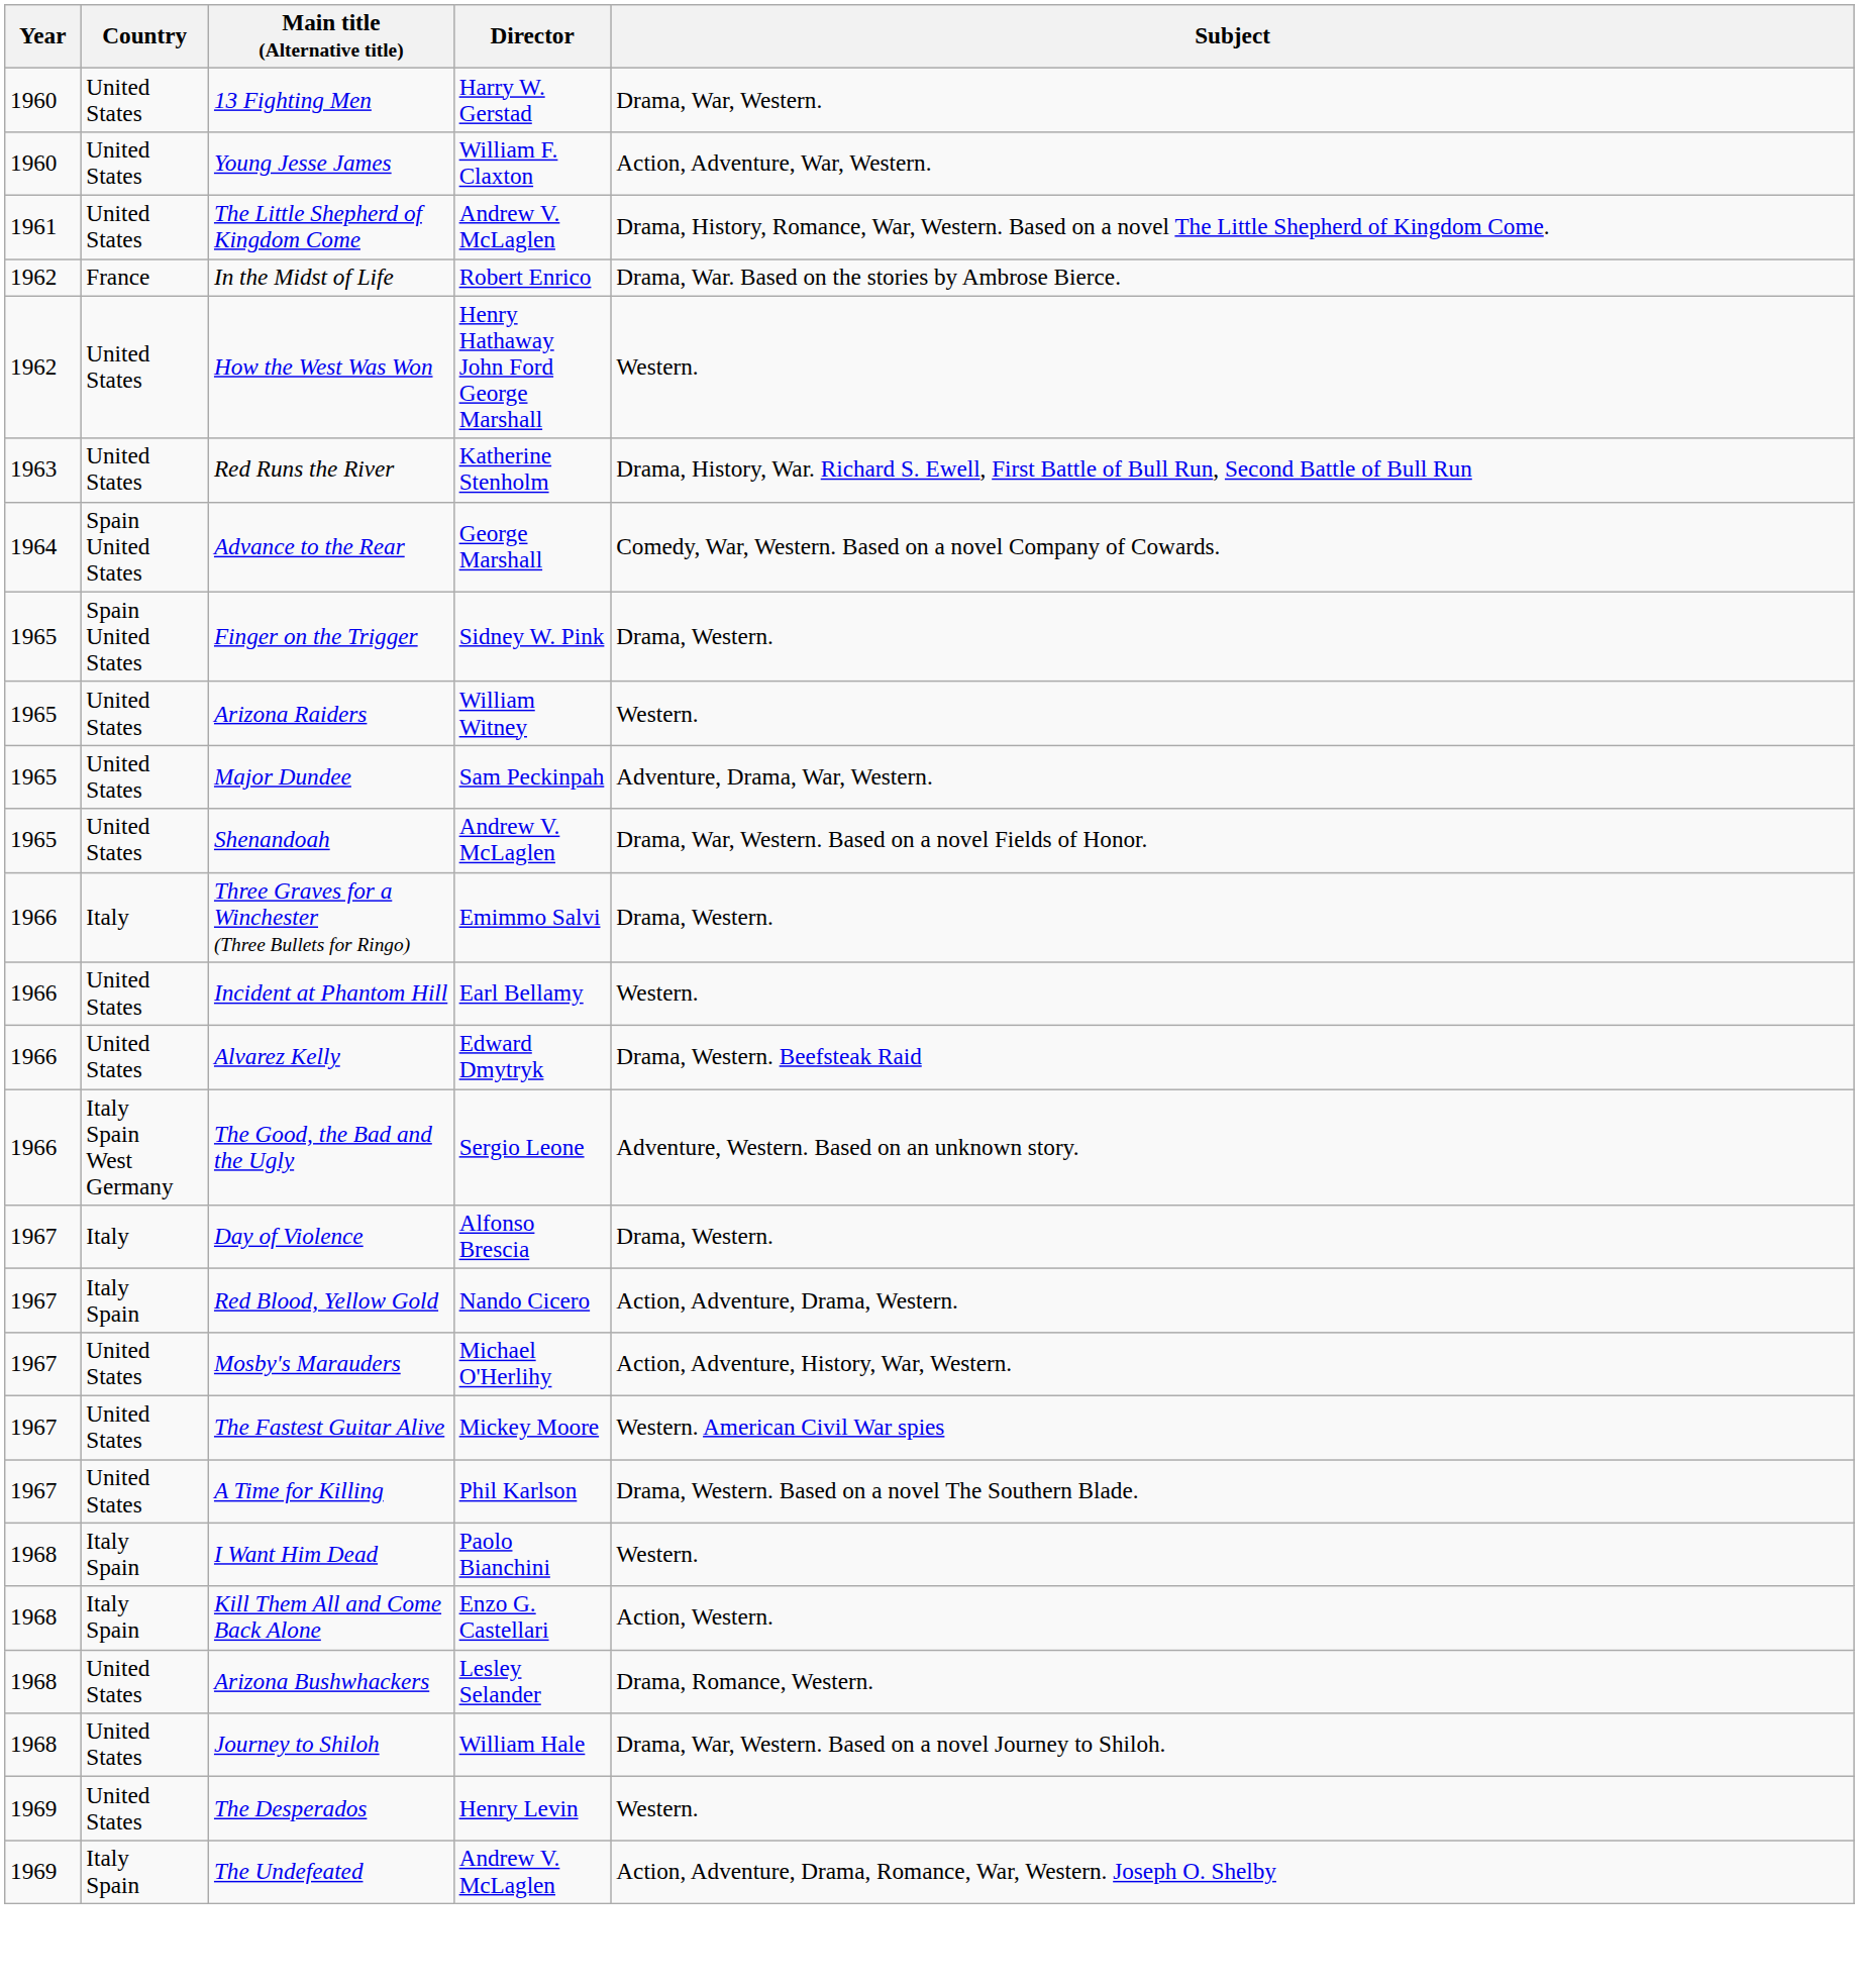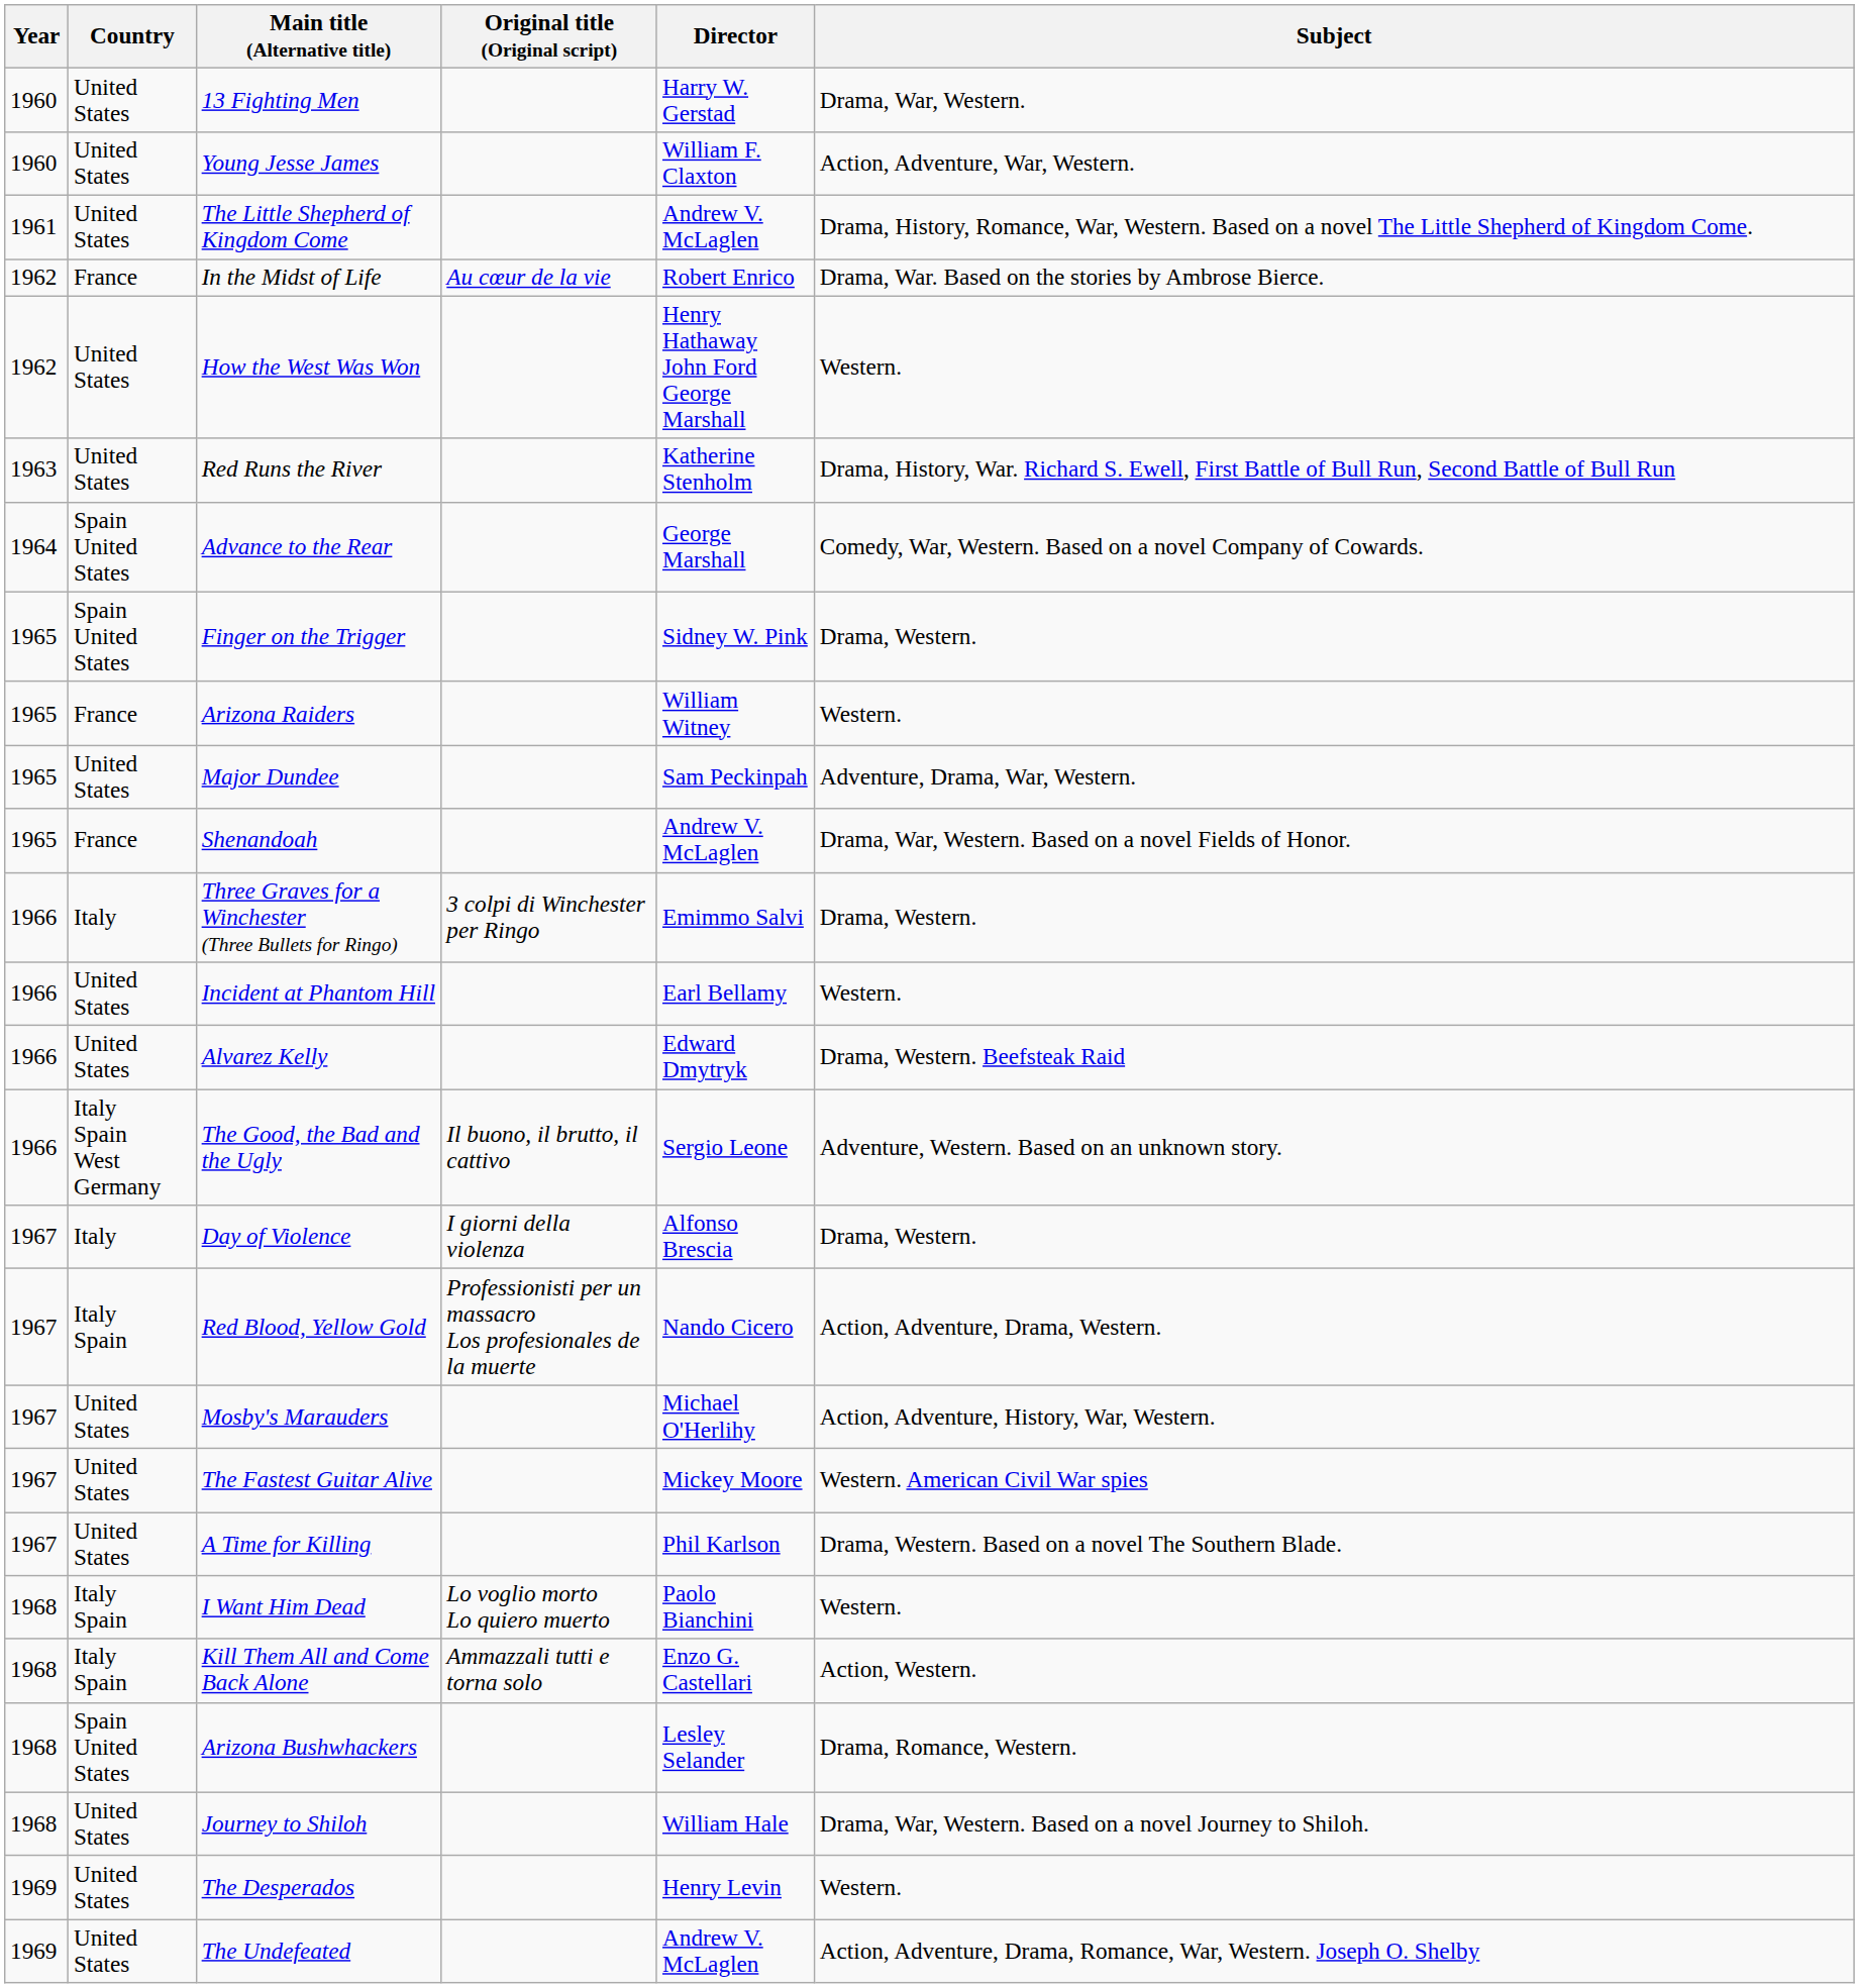 <table class="wikitable sortable" style="width:100%;">
 <tr>
 <th>Year</th>
 <th width= 80>Country</th>
 <th class="unsortable" style="width:160px;">Main title<br><small>(Alternative title)</small></th>
+<th class="unsortable" style="width:140px;">Original title<br><small>(Original script)</small></th>
 <th width=100>Director</th>
 <th class="unsortable">Subject</th>
 </tr>
 <tr>
 <td>1960</td>
 <td>United States</td>
 <td><em><a href='#'>13 Fighting Men</a></em></td>
+<td></td>
 <td><a href='#'>Harry W. Gerstad</a></td>
 <td>Drama, War, Western.</td>
 </tr>
 <tr>
 <td>1960</td>
 <td>United States</td>
 <td><em><a href='#'>Young Jesse James</a></em></td>
+<td></td>
 <td><a href='#'>William F. Claxton</a></td>
 <td>Action, Adventure, War, Western.</td>
 </tr>
 <tr>
 <td>1961</td>
 <td>United States</td>
 <td><em><a href='#'>The Little Shepherd of Kingdom Come</a></em></td>
+<td></td>
 <td><a href='#'>Andrew V. McLaglen</a></td>
 <td>Drama, History, Romance, War, Western. Based on a novel <a href='#'>The Little Shepherd of Kingdom Come</a>.</td>
 </tr>
 <tr>
 <td>1962</td>
 <td>France</td>
 <td><em>In the Midst of Life</em></td>
+<td><em><a href='#'>Au cœur de la vie</a></em></td>
 <td><a href='#'>Robert Enrico</a></td>
 <td>Drama, War. Based on the stories by Ambrose Bierce.</td>
 </tr>
 <tr>
 <td>1962</td>
 <td>United States</td>
 <td><em><a href='#'>How the West Was Won</a></em></td>
+<td></td>
 <td><a href='#'>Henry Hathaway</a><br><a href='#'>John Ford</a><br><a href='#'>George Marshall</a></td>
 <td>Western.</td>
 </tr>
 <tr>
 <td>1963</td>
 <td>United States</td>
 <td><em>Red Runs the River</em></td>
+<td></td>
 <td><a href='#'>Katherine Stenholm</a></td>
 <td>Drama, History, War. <a href='#'>Richard S. Ewell</a>, <a href='#'>First Battle of Bull Run</a>, <a href='#'>Second Battle of Bull Run</a></td>
 </tr>
 <tr>
 <td>1964</td>
 <td>Spain<br>United States</td>
 <td><em><a href='#'>Advance to the Rear</a></em></td>
+<td></td>
 <td><a href='#'>George Marshall</a></td>
 <td>Comedy, War, Western. Based on a novel Company of Cowards.</td>
 </tr>
 <tr>
 <td>1965</td>
 <td>Spain<br>United States</td>
 <td><em><a href='#'>Finger on the Trigger</a></em></td>
+<td></td>
 <td><a href='#'>Sidney W. Pink</a></td>
 <td>Drama, Western.</td>
 </tr>
 <tr>
 <td>1965</td>
-<td>United States</td>
+<td>France</td>
 <td><em><a href='#'>Arizona Raiders</a></em></td>
+<td></td>
 <td><a href='#'>William Witney</a></td>
 <td>Western.</td>
 </tr>
 <tr>
 <td>1965</td>
 <td>United States</td>
 <td><em><a href='#'>Major Dundee</a></em></td>
+<td></td>
 <td><a href='#'>Sam Peckinpah</a></td>
 <td>Adventure, Drama, War, Western.</td>
 </tr>
 <tr>
 <td>1965</td>
-<td>United States</td>
+<td>France</td>
 <td><em><a href='#'>Shenandoah</a></em></td>
+<td></td>
 <td><a href='#'>Andrew V. McLaglen</a></td>
 <td>Drama, War, Western. Based on a novel Fields of Honor.</td>
 </tr>
 <tr>
 <td>1966</td>
 <td>Italy</td>
 <td><em><a href='#'>Three Graves for a Winchester</a></em><br><small><em>(Three Bullets for Ringo)</em></small></td>
+<td><em>3 colpi di Winchester per Ringo</em></td>
 <td><a href='#'>Emimmo Salvi</a></td>
 <td>Drama, Western.</td>
 </tr>
 <tr>
 <td>1966</td>
 <td>United States</td>
 <td><em><a href='#'>Incident at Phantom Hill</a></em></td>
+<td></td>
 <td><a href='#'>Earl Bellamy</a></td>
 <td>Western.</td>
 </tr>
 <tr>
 <td>1966</td>
 <td>United States</td>
 <td><em><a href='#'>Alvarez Kelly</a></em></td>
+<td></td>
 <td><a href='#'>Edward Dmytryk</a></td>
 <td>Drama, Western. <a href='#'>Beefsteak Raid</a></td>
 </tr>
 <tr>
 <td>1966</td>
 <td>Italy<br>Spain<br>West Germany</td>
 <td><em><a href='#'>The Good, the Bad and the Ugly</a></em></td>
+<td><em>Il buono, il brutto, il cattivo</em></td>
 <td><a href='#'>Sergio Leone</a></td>
 <td>Adventure, Western. Based on an unknown story.</td>
 </tr>
 <tr>
 <td>1967</td>
 <td>Italy</td>
 <td><em><a href='#'>Day of Violence</a></em></td>
+<td><em>I giorni della violenza</em></td>
 <td><a href='#'>Alfonso Brescia</a></td>
 <td>Drama, Western.</td>
 </tr>
 <tr>
 <td>1967</td>
 <td>Italy<br>Spain</td>
 <td><em><a href='#'>Red Blood, Yellow Gold</a></em></td>
+<td><em>Professionisti per un massacro</em><br><em>Los profesionales de la muerte</em></td>
 <td><a href='#'>Nando Cicero</a></td>
 <td>Action, Adventure, Drama, Western.</td>
 </tr>
 <tr>
 <td>1967</td>
 <td>United States</td>
 <td><em><a href='#'>Mosby's Marauders</a></em></td>
+<td></td>
 <td><a href='#'>Michael O'Herlihy</a></td>
 <td>Action, Adventure, History, War, Western.</td>
 </tr>
 <tr>
 <td>1967</td>
 <td>United States</td>
 <td><em><a href='#'>The Fastest Guitar Alive</a></em></td>
+<td></td>
 <td><a href='#'>Mickey Moore</a></td>
 <td>Western. <a href='#'>American Civil War spies</a></td>
 </tr>
 <tr>
 <td>1967</td>
 <td>United States</td>
 <td><em><a href='#'>A Time for Killing</a></em></td>
+<td></td>
 <td><a href='#'>Phil Karlson</a></td>
 <td>Drama, Western. Based on a novel The Southern Blade.</td>
 </tr>
 <tr>
 <td>1968</td>
 <td>Italy<br>Spain</td>
 <td><em><a href='#'>I Want Him Dead</a></em></td>
+<td><em>Lo voglio morto</em><br><em>Lo quiero muerto</em></td>
 <td><a href='#'>Paolo Bianchini</a></td>
 <td>Western.</td>
 </tr>
 <tr>
 <td>1968</td>
 <td>Italy<br>Spain</td>
 <td><em><a href='#'>Kill Them All and Come Back Alone</a></em></td>
+<td><em>Ammazzali tutti e torna solo</em></td>
 <td><a href='#'>Enzo G. Castellari</a></td>
 <td>Action, Western.</td>
 </tr>
 <tr>
 <td>1968</td>
-<td>United States</td>
+<td>Spain<br>United States</td>
 <td><em><a href='#'>Arizona Bushwhackers</a></em></td>
+<td></td>
 <td><a href='#'>Lesley Selander</a></td>
 <td>Drama, Romance, Western.</td>
 </tr>
 <tr>
 <td>1968</td>
 <td>United States</td>
 <td><em><a href='#'>Journey to Shiloh</a></em></td>
+<td></td>
 <td><a href='#'>William Hale</a></td>
 <td>Drama, War, Western. Based on a novel Journey to Shiloh.</td>
 </tr>
 <tr>
 <td>1969</td>
 <td>United States</td>
 <td><em><a href='#'>The Desperados</a></em></td>
+<td></td>
 <td><a href='#'>Henry Levin</a></td>
 <td>Western.</td>
 </tr>
 <tr>
 <td>1969</td>
-<td>Italy<br>Spain</td>
+<td>United States</td>
 <td><em><a href='#'>The Undefeated</a></em></td>
+<td></td>
 <td><a href='#'>Andrew V. McLaglen</a></td>
 <td>Action, Adventure, Drama, Romance, War, Western. <a href='#'>Joseph O. Shelby</a></td>
 </tr>
 </table>
